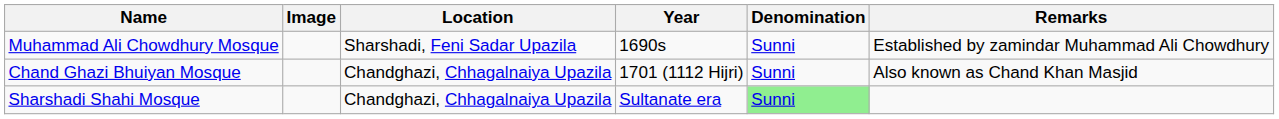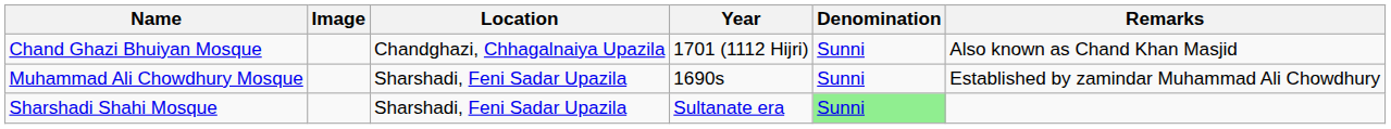 <table class="wikitable sortable">
 <tr>
 <th>Name</th>
 <th align=center class=unsortable>Image</th>
 <th>Location</th>
 <th>Year</th>
 <th>Denomination</th>
 <th align=left class=unsortable>Remarks</th>
 </tr>
 <tr valign=top>
+<td><a href='#'>Chand Ghazi Bhuiyan Mosque</a></td>
+<td></td>
+<td>Chandghazi, <a href='#'>Chhagalnaiya Upazila</a></td>
+<td>1701 (1112 Hijri)</td>
+<td><a href='#'>Sunni</a></td>
+<td>Also known as Chand Khan Masjid</td>
+</tr>
+<tr valign=top>
 <td><a href='#'>Muhammad Ali Chowdhury Mosque</a></td>
 <td></td>
 <td>Sharshadi, <a href='#'>Feni Sadar Upazila</a></td>
 <td>1690s</td>
 <td><a href='#'>Sunni</a></td>
 <td>Established by zamindar Muhammad Ali Chowdhury</td>
 </tr>
 <tr valign=top>
-<td><a href='#'>Chand Ghazi Bhuiyan Mosque</a></td>
-<td></td>
-<td>Chandghazi, <a href='#'>Chhagalnaiya Upazila</a></td>
-<td>1701 (1112 Hijri)</td>
-<td><a href='#'>Sunni</a></td>
-<td>Also known as Chand Khan Masjid</td>
-</tr>
-<tr valign=top>
 <td><a href='#'>Sharshadi Shahi Mosque</a></td>
 <td></td>
-<td>Chandghazi, <a href='#'>Chhagalnaiya Upazila</a></td>
+<td>Sharshadi, <a href='#'>Feni Sadar Upazila</a></td>
 <td><a href='#'>Sultanate era</a></td>
 <td style="background: lightgreen;"><a href='#'>Sunni</a></td>
 <td></td>
 </tr>
 </table>
